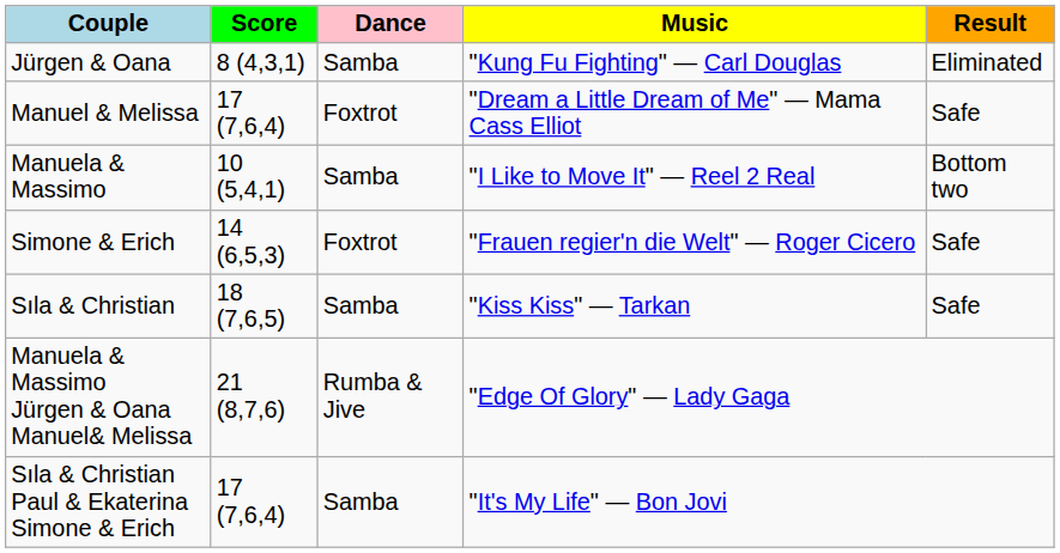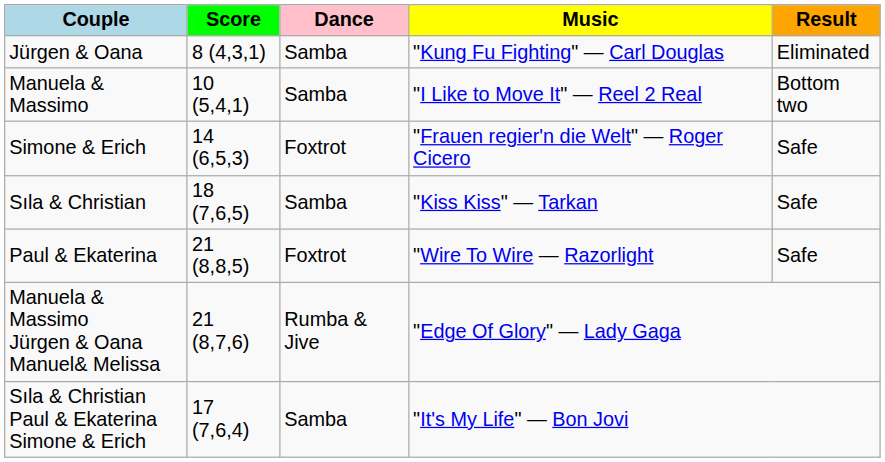 <table class="wikitable" style="width:80%;">
 <tr>
 <th style="background:lightblue;">Couple</th>
 <th style="background:lime;">Score</th>
 <th style="background:pink;">Dance</th>
 <th style="background:yellow;">Music</th>
 <th style="background:orange;">Result</th>
 </tr>
 <tr>
 <td>Jürgen & Oana</td>
 <td>8 (4,3,1)</td>
 <td>Samba</td>
 <td>"<a href='#'>Kung Fu Fighting</a>" — <a href='#'>Carl Douglas</a></td>
 <td>Eliminated</td>
-</tr>
-<tr>
-<td>Manuel & Melissa</td>
-<td>17 (7,6,4)</td>
-<td>Foxtrot</td>
-<td>"<a href='#'>Dream a Little Dream of Me</a>" — Mama <a href='#'>Cass Elliot</a></td>
-<td>Safe</td>
 </tr>
 <tr>
 <td>Manuela & Massimo</td>
 <td>10 (5,4,1)</td>
 <td>Samba</td>
 <td>"<a href='#'>I Like to Move It</a>" — <a href='#'>Reel 2 Real</a></td>
 <td>Bottom two</td>
 </tr>
 <tr>
 <td>Simone & Erich</td>
 <td>14 (6,5,3)</td>
 <td>Foxtrot</td>
 <td>"<a href='#'>Frauen regier'n die Welt</a>" — <a href='#'>Roger Cicero</a></td>
 <td>Safe</td>
 </tr>
 <tr>
 <td>Sıla & Christian</td>
 <td>18 (7,6,5)</td>
 <td>Samba</td>
 <td>"<a href='#'>Kiss Kiss</a>" — <a href='#'>Tarkan</a></td>
 <td>Safe</td>
 </tr>
 <tr>
+<td>Paul & Ekaterina</td>
+<td>21 (8,8,5)</td>
+<td>Foxtrot</td>
+<td>"<a href='#'>Wire To Wire</a> — <a href='#'>Razorlight</a></td>
+<td>Safe</td>
+</tr>
+<tr>
 <td>Manuela & Massimo <br> Jürgen & Oana <br> Manuel& Melissa</td>
 <td>21 (8,7,6)</td>
 <td>Rumba & Jive</td>
 <td colspan=2>"<a href='#'>Edge Of Glory</a>" — <a href='#'>Lady Gaga</a></td>
 </tr>
 <tr>
 <td>Sıla & Christian <br> Paul & Ekaterina <br> Simone & Erich</td>
 <td>17 (7,6,4)</td>
 <td>Samba</td>
 <td colspan=2>"<a href='#'>It's My Life</a>" — <a href='#'>Bon Jovi</a></td>
 </tr>
 </table>
